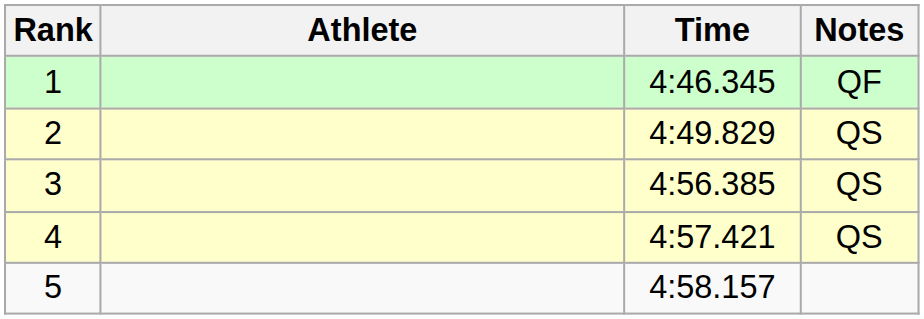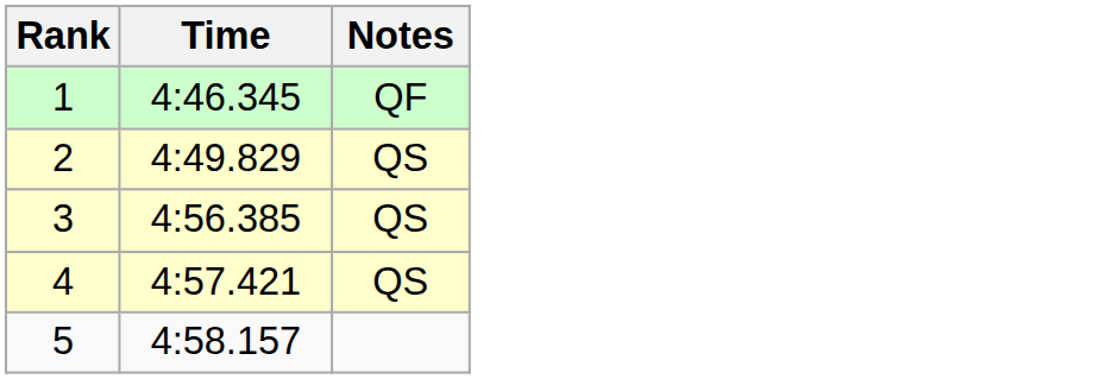 <table class=wikitable style="text-align:center">
 <tr>
 <th width=40>Rank</th>
-<th width=250>Athlete</th>
 <th width=80>Time</th>
 <th width=50>Notes</th>
 </tr>
 <tr bgcolor="ccffcc">
 <td>1</td>
-<td align=left></td>
 <td>4:46.345</td>
 <td>QF</td>
 </tr>
 <tr bgcolor="#ffffcc">
 <td>2</td>
-<td align=left></td>
 <td>4:49.829</td>
 <td>QS</td>
 </tr>
 <tr bgcolor="#ffffcc">
 <td>3</td>
-<td align=left></td>
 <td>4:56.385</td>
 <td>QS</td>
 </tr>
 <tr bgcolor="#ffffcc">
 <td>4</td>
-<td align=left></td>
 <td>4:57.421</td>
 <td>QS</td>
 </tr>
 <tr>
 <td>5</td>
-<td align=left></td>
 <td>4:58.157</td>
 <td></td>
 </tr>
 </table>
